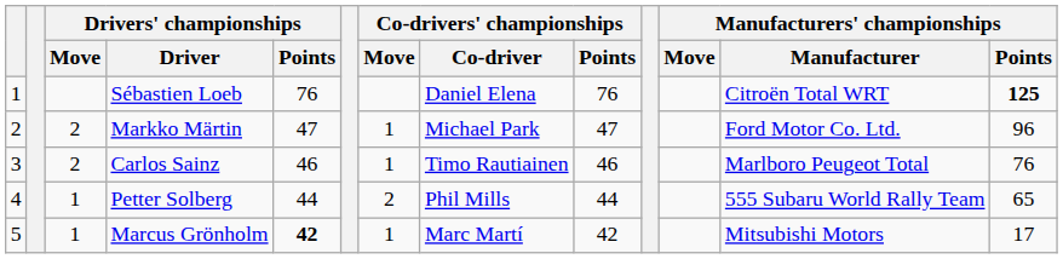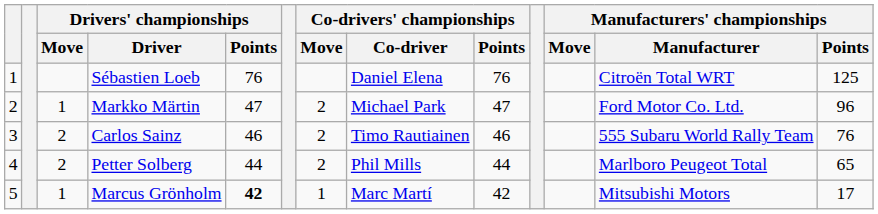 <table class="wikitable" style="font-size:85%;">
 <tr>
 <th rowspan="2"></th>
 <th rowspan="7" style="width:5px;"></th>
 <th colspan="3">Drivers' championships</th>
 <th rowspan="7" style="width:5px;"></th>
 <th colspan="3" nowrap>Co-drivers' championships</th>
 <th rowspan="7" style="width:5px;"></th>
 <th colspan="3" nowrap>Manufacturers' championships</th>
 </tr>
 <tr>
 <th>Move</th>
 <th>Driver</th>
 <th>Points</th>
 <th>Move</th>
 <th>Co-driver</th>
 <th>Points</th>
 <th>Move</th>
 <th>Manufacturer</th>
 <th>Points</th>
 </tr>
 <tr>
 <td align="center">1</td>
 <td align="center"></td>
 <td> <a href='#'>Sébastien Loeb</a></td>
 <td align="center">76</td>
 <td align="center"></td>
 <td> <a href='#'>Daniel Elena</a></td>
 <td align="center">76</td>
 <td align="center"></td>
 <td> <a href='#'>Citroën Total WRT</a></td>
-<td align="center"><strong>125</strong></td>
+<td align="center">125</td>
 </tr>
 <tr>
 <td align="center">2</td>
-<td align="center"> 2</td>
+<td align="center"> 1</td>
 <td> <a href='#'>Markko Märtin</a></td>
 <td align="center">47</td>
-<td align="center"> 1</td>
+<td align="center"> 2</td>
 <td> <a href='#'>Michael Park</a></td>
 <td align="center">47</td>
 <td align="center"></td>
 <td> <a href='#'>Ford Motor Co. Ltd.</a></td>
 <td align="center">96</td>
 </tr>
 <tr>
 <td align="center">3</td>
 <td align="center"> 2</td>
 <td> <a href='#'>Carlos Sainz</a></td>
 <td align="center">46</td>
-<td align="center"> 1</td>
+<td align="center"> 2</td>
 <td> <a href='#'>Timo Rautiainen</a></td>
 <td align="center">46</td>
 <td align="center"></td>
-<td> <a href='#'>Marlboro Peugeot Total</a></td>
+<td> <a href='#'>555 Subaru World Rally Team</a></td>
 <td align="center">76</td>
 </tr>
 <tr>
 <td align="center">4</td>
-<td align="center"> 1</td>
+<td align="center"> 2</td>
 <td> <a href='#'>Petter Solberg</a></td>
 <td align="center">44</td>
 <td align="center"> 2</td>
 <td> <a href='#'>Phil Mills</a></td>
 <td align="center">44</td>
 <td align="center"></td>
-<td> <a href='#'>555 Subaru World Rally Team</a></td>
+<td> <a href='#'>Marlboro Peugeot Total</a></td>
 <td align="center">65</td>
 </tr>
 <tr>
 <td align="center">5</td>
 <td align="center"> 1</td>
 <td> <a href='#'>Marcus Grönholm</a></td>
 <td align="center"><strong>42</strong></td>
 <td align="center"> 1</td>
 <td> <a href='#'>Marc Martí</a></td>
 <td align="center">42</td>
 <td align="center"></td>
 <td> <a href='#'>Mitsubishi Motors</a></td>
 <td align="center">17</td>
 </tr>
 </table>
